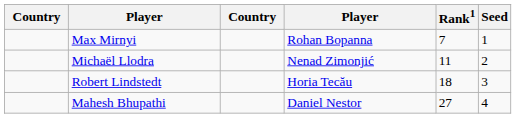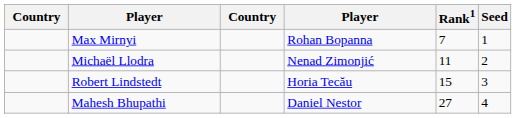 <table class="sortable wikitable">
 <tr>
 <th width="70">Country</th>
 <th width="175">Player</th>
 <th width="70">Country</th>
 <th width="175">Player</th>
 <th>Rank<sup>1</sup></th>
 <th>Seed</th>
 </tr>
 <tr>
 <td></td>
 <td><a href='#'>Max Mirnyi</a></td>
 <td></td>
 <td><a href='#'>Rohan Bopanna</a></td>
 <td>7</td>
 <td>1</td>
 </tr>
 <tr>
 <td></td>
 <td><a href='#'>Michaël Llodra</a></td>
 <td></td>
 <td><a href='#'>Nenad Zimonjić</a></td>
 <td>11</td>
 <td>2</td>
 </tr>
 <tr>
 <td></td>
 <td><a href='#'>Robert Lindstedt</a></td>
 <td></td>
 <td><a href='#'>Horia Tecău</a></td>
-<td>18</td>
+<td>15</td>
 <td>3</td>
 </tr>
 <tr>
 <td></td>
 <td><a href='#'>Mahesh Bhupathi</a></td>
 <td></td>
 <td><a href='#'>Daniel Nestor</a></td>
 <td>27</td>
 <td>4</td>
 </tr>
 </table>
